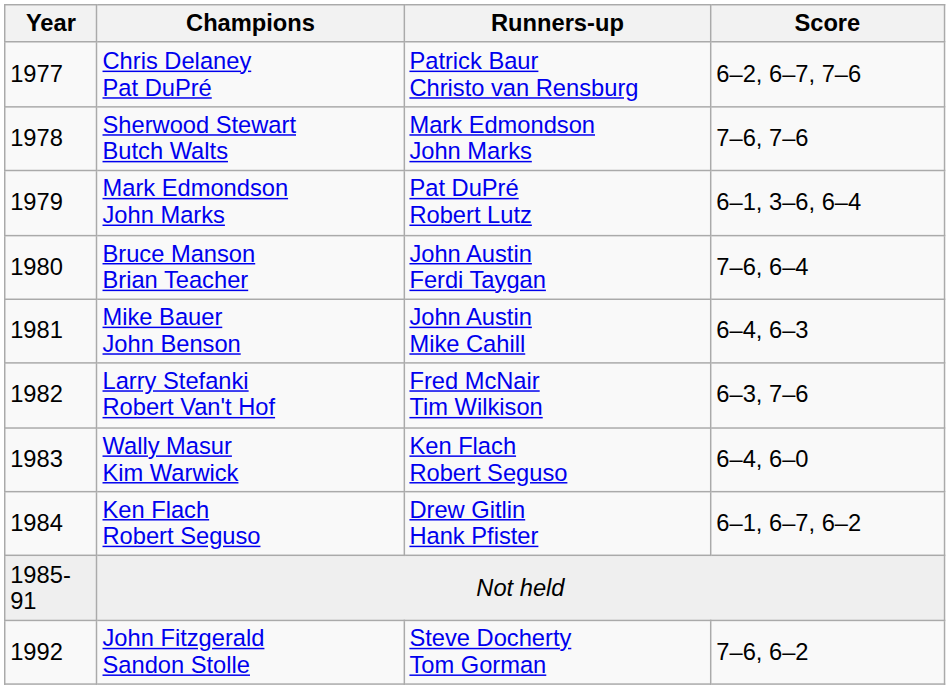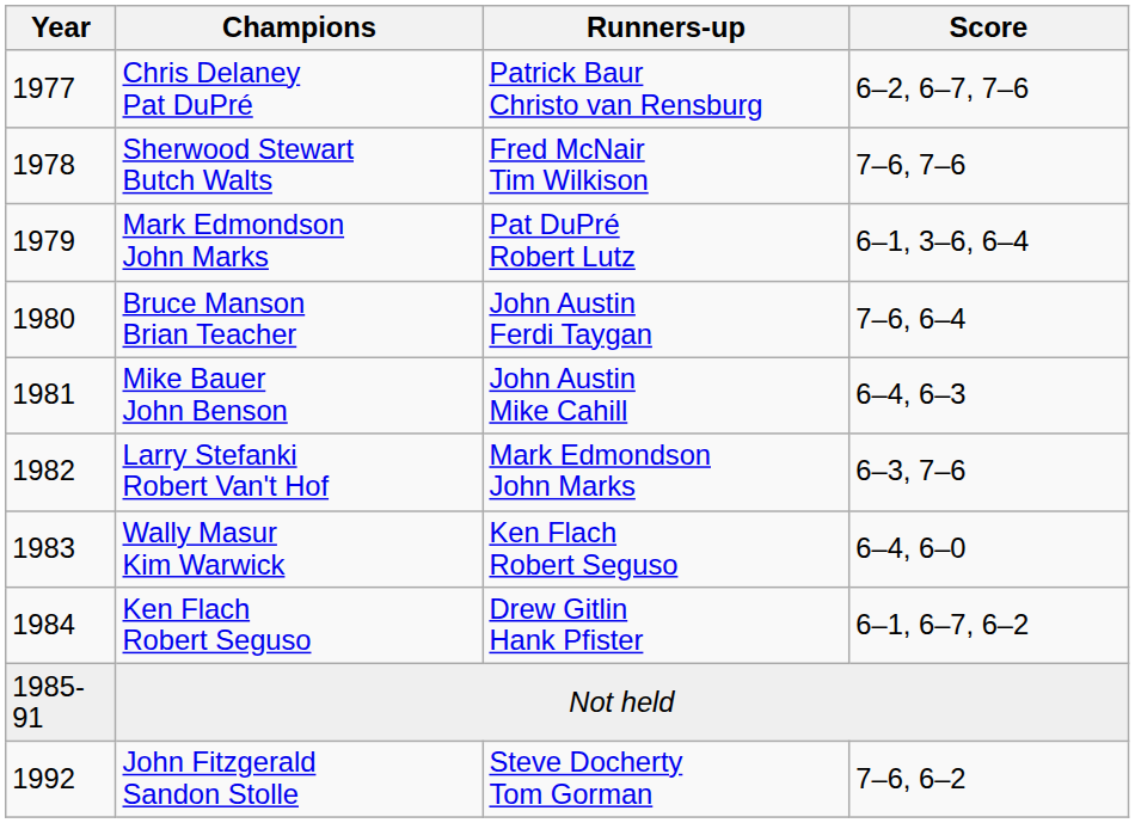 <table class="wikitable">
 <tr>
 <th style="width:55px">Year</th>
 <th style="width:200px">Champions</th>
 <th style="width:200px">Runners-up</th>
 <th style="width:150px" class="unsortable">Score</th>
 </tr>
 <tr>
 <td>1977</td>
 <td> <a href='#'>Chris Delaney</a> <br>  <a href='#'>Pat DuPré</a></td>
 <td> <a href='#'>Patrick Baur</a> <br>  <a href='#'>Christo van Rensburg</a></td>
 <td>6–2, 6–7, 7–6</td>
 </tr>
 <tr>
 <td>1978</td>
 <td> <a href='#'>Sherwood Stewart</a> <br>  <a href='#'>Butch Walts</a></td>
-<td> <a href='#'>Mark Edmondson</a> <br>  <a href='#'>John Marks</a></td>
+<td> <a href='#'>Fred McNair</a> <br>  <a href='#'>Tim Wilkison</a></td>
 <td>7–6, 7–6</td>
 </tr>
 <tr>
 <td>1979</td>
 <td> <a href='#'>Mark Edmondson</a> <br>  <a href='#'>John Marks</a></td>
 <td> <a href='#'>Pat DuPré</a> <br>  <a href='#'>Robert Lutz</a></td>
 <td>6–1, 3–6, 6–4</td>
 </tr>
 <tr>
 <td>1980</td>
 <td> <a href='#'>Bruce Manson</a> <br>  <a href='#'>Brian Teacher</a></td>
 <td> <a href='#'>John Austin</a> <br>  <a href='#'>Ferdi Taygan</a></td>
 <td>7–6, 6–4</td>
 </tr>
 <tr>
 <td>1981</td>
 <td> <a href='#'>Mike Bauer</a> <br>  <a href='#'>John Benson</a></td>
 <td> <a href='#'>John Austin</a> <br>  <a href='#'>Mike Cahill</a></td>
 <td>6–4, 6–3</td>
 </tr>
 <tr>
 <td>1982</td>
 <td> <a href='#'>Larry Stefanki</a> <br>  <a href='#'>Robert Van't Hof</a></td>
-<td> <a href='#'>Fred McNair</a> <br>  <a href='#'>Tim Wilkison</a></td>
+<td> <a href='#'>Mark Edmondson</a> <br>  <a href='#'>John Marks</a></td>
 <td>6–3, 7–6</td>
 </tr>
 <tr>
 <td>1983</td>
 <td> <a href='#'>Wally Masur</a> <br>  <a href='#'>Kim Warwick</a></td>
 <td> <a href='#'>Ken Flach</a> <br>  <a href='#'>Robert Seguso</a></td>
 <td>6–4, 6–0</td>
 </tr>
 <tr>
 <td>1984</td>
 <td> <a href='#'>Ken Flach</a> <br>  <a href='#'>Robert Seguso</a></td>
 <td> <a href='#'>Drew Gitlin</a> <br>  <a href='#'>Hank Pfister</a></td>
 <td>6–1, 6–7, 6–2</td>
 </tr>
 <tr>
 <td style="background:#efefef">1985-91</td>
 <td colspan=3 align=center style="background:#efefef"><em>Not held</em></td>
 </tr>
 <tr>
 <td>1992</td>
 <td> <a href='#'>John Fitzgerald</a> <br>  <a href='#'>Sandon Stolle</a></td>
 <td> <a href='#'>Steve Docherty</a> <br>  <a href='#'>Tom Gorman</a></td>
 <td>7–6, 6–2</td>
 </tr>
 </table>
